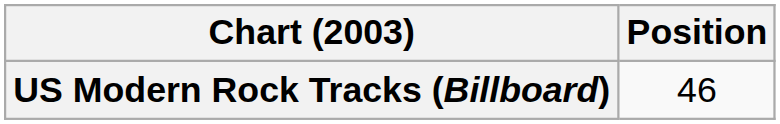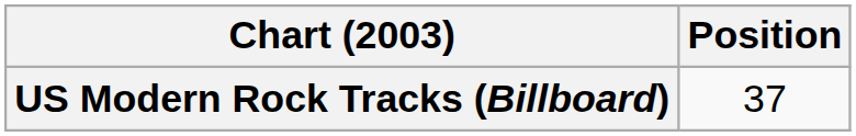 <table class="wikitable plainrowheaders" style="text-align:center">
 <tr>
 <th>Chart (2003)</th>
 <th>Position</th>
 </tr>
 <tr>
 <th scope="row">US Modern Rock Tracks (<em>Billboard</em>)</th>
-<td>46</td>
+<td>37</td>
 </tr>
 </table>
